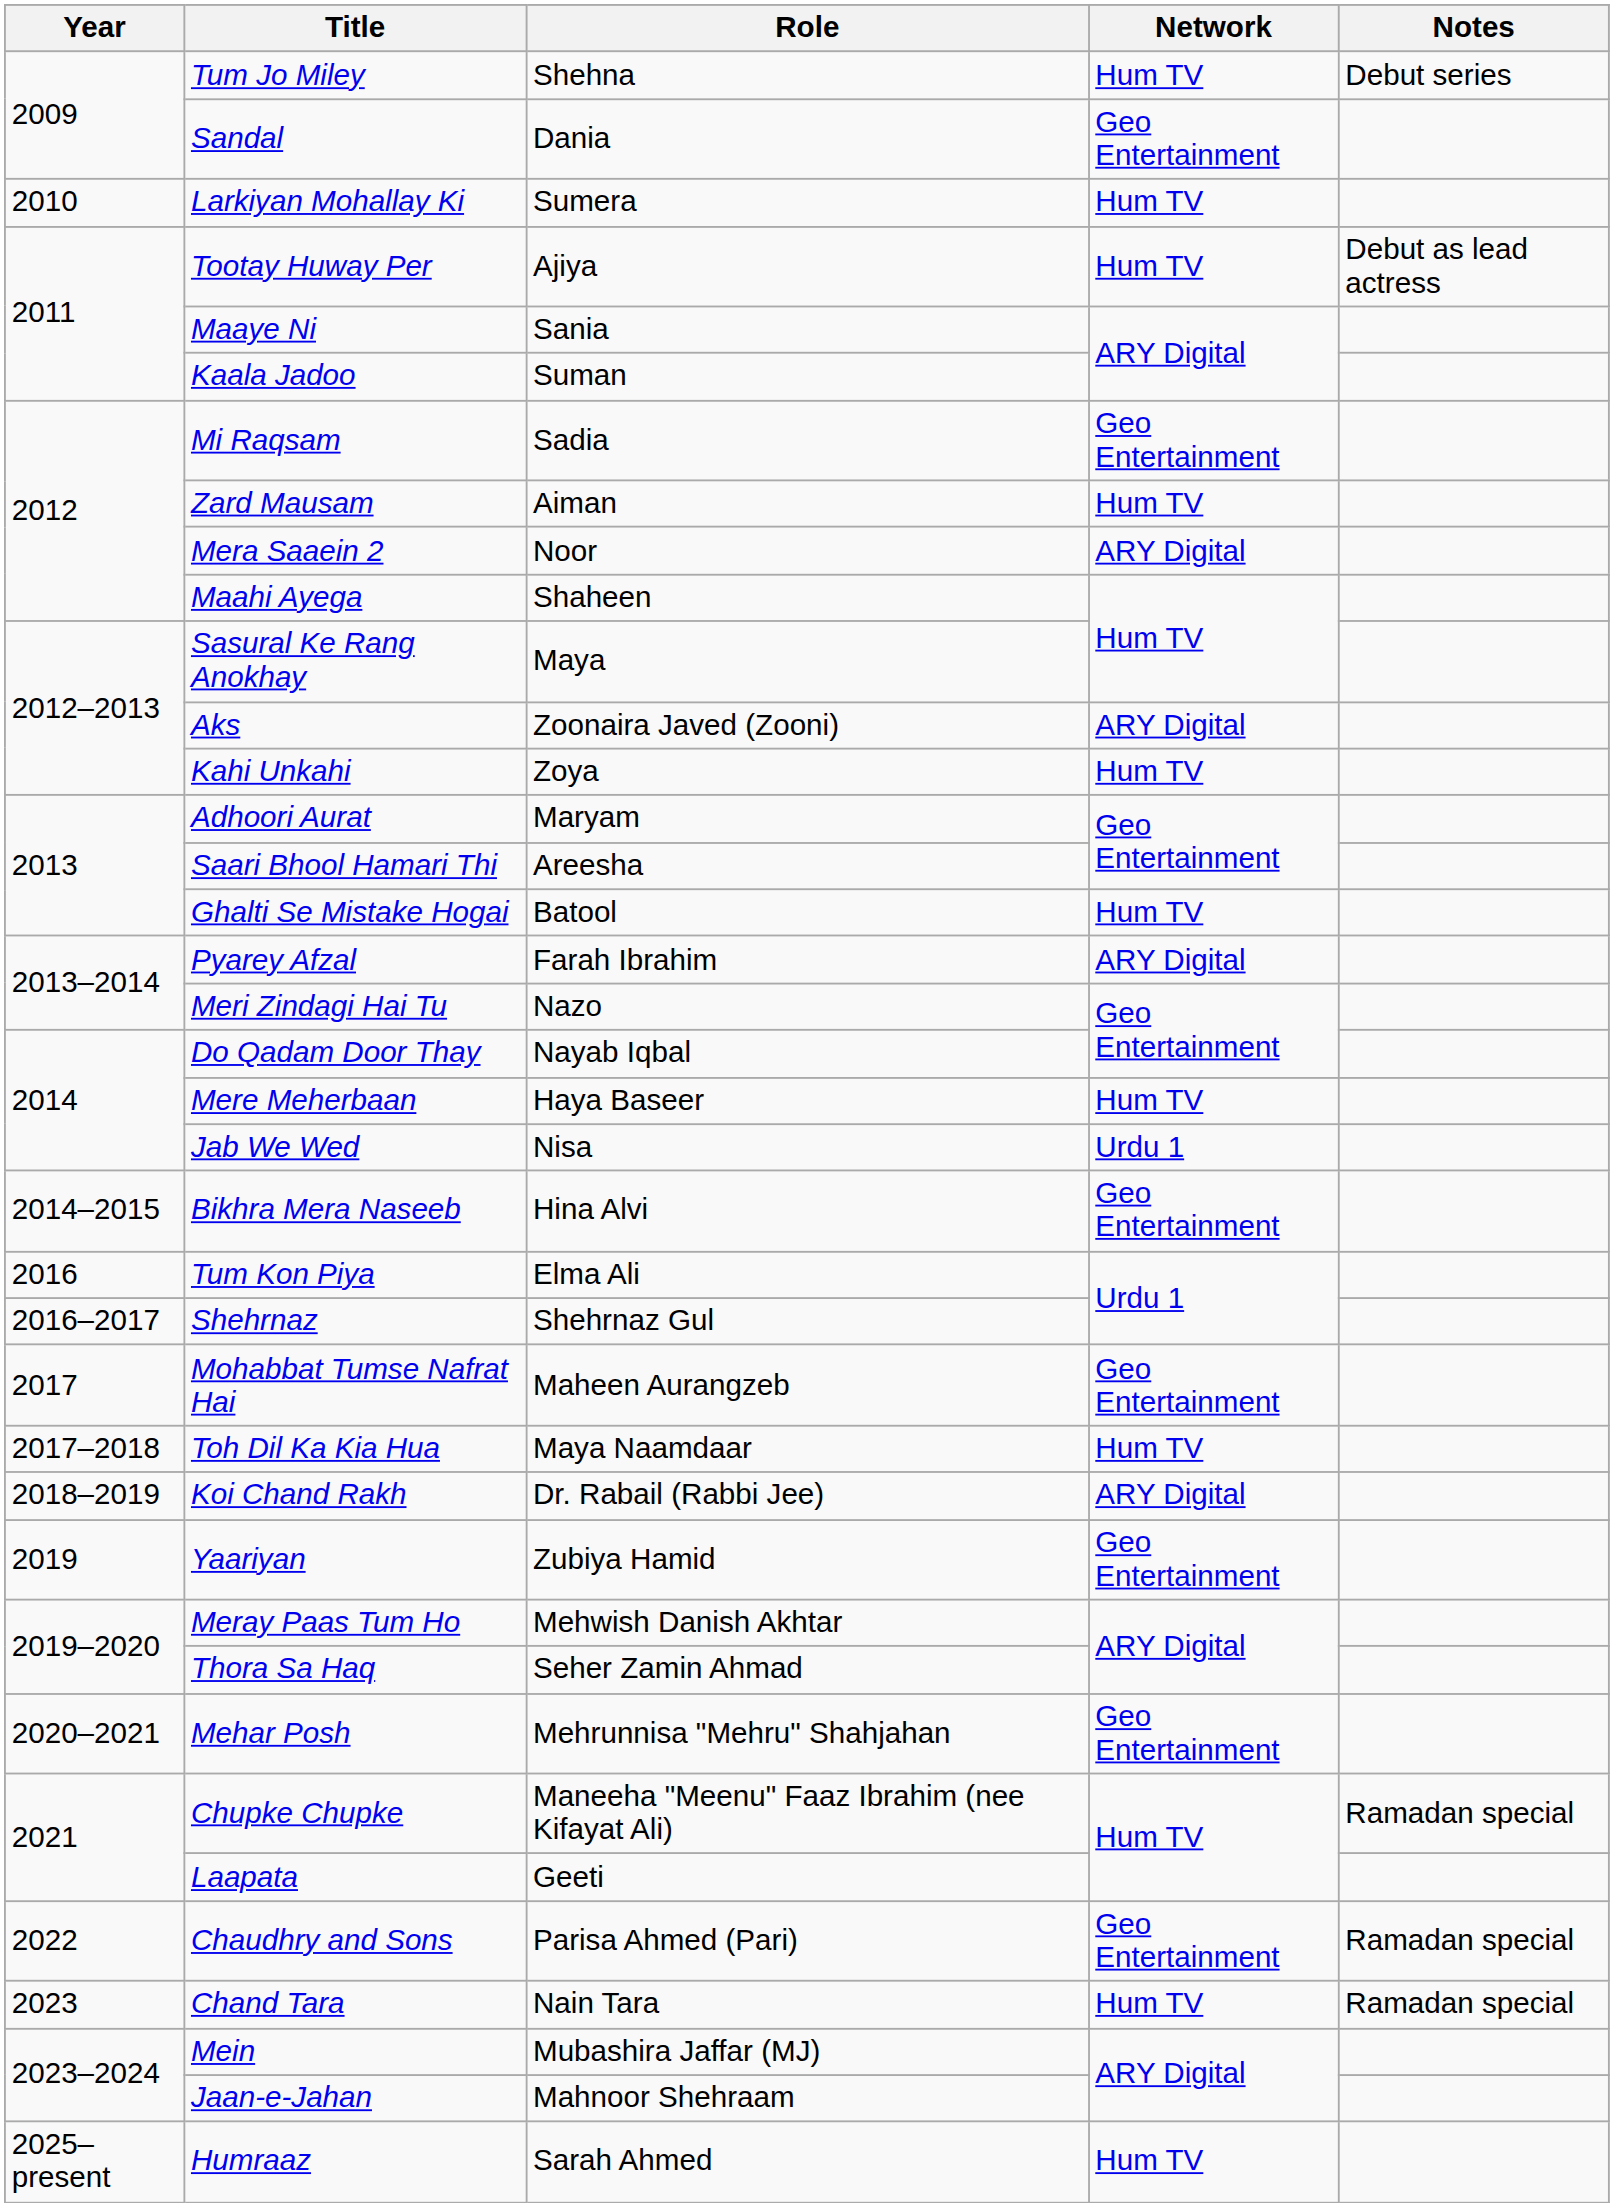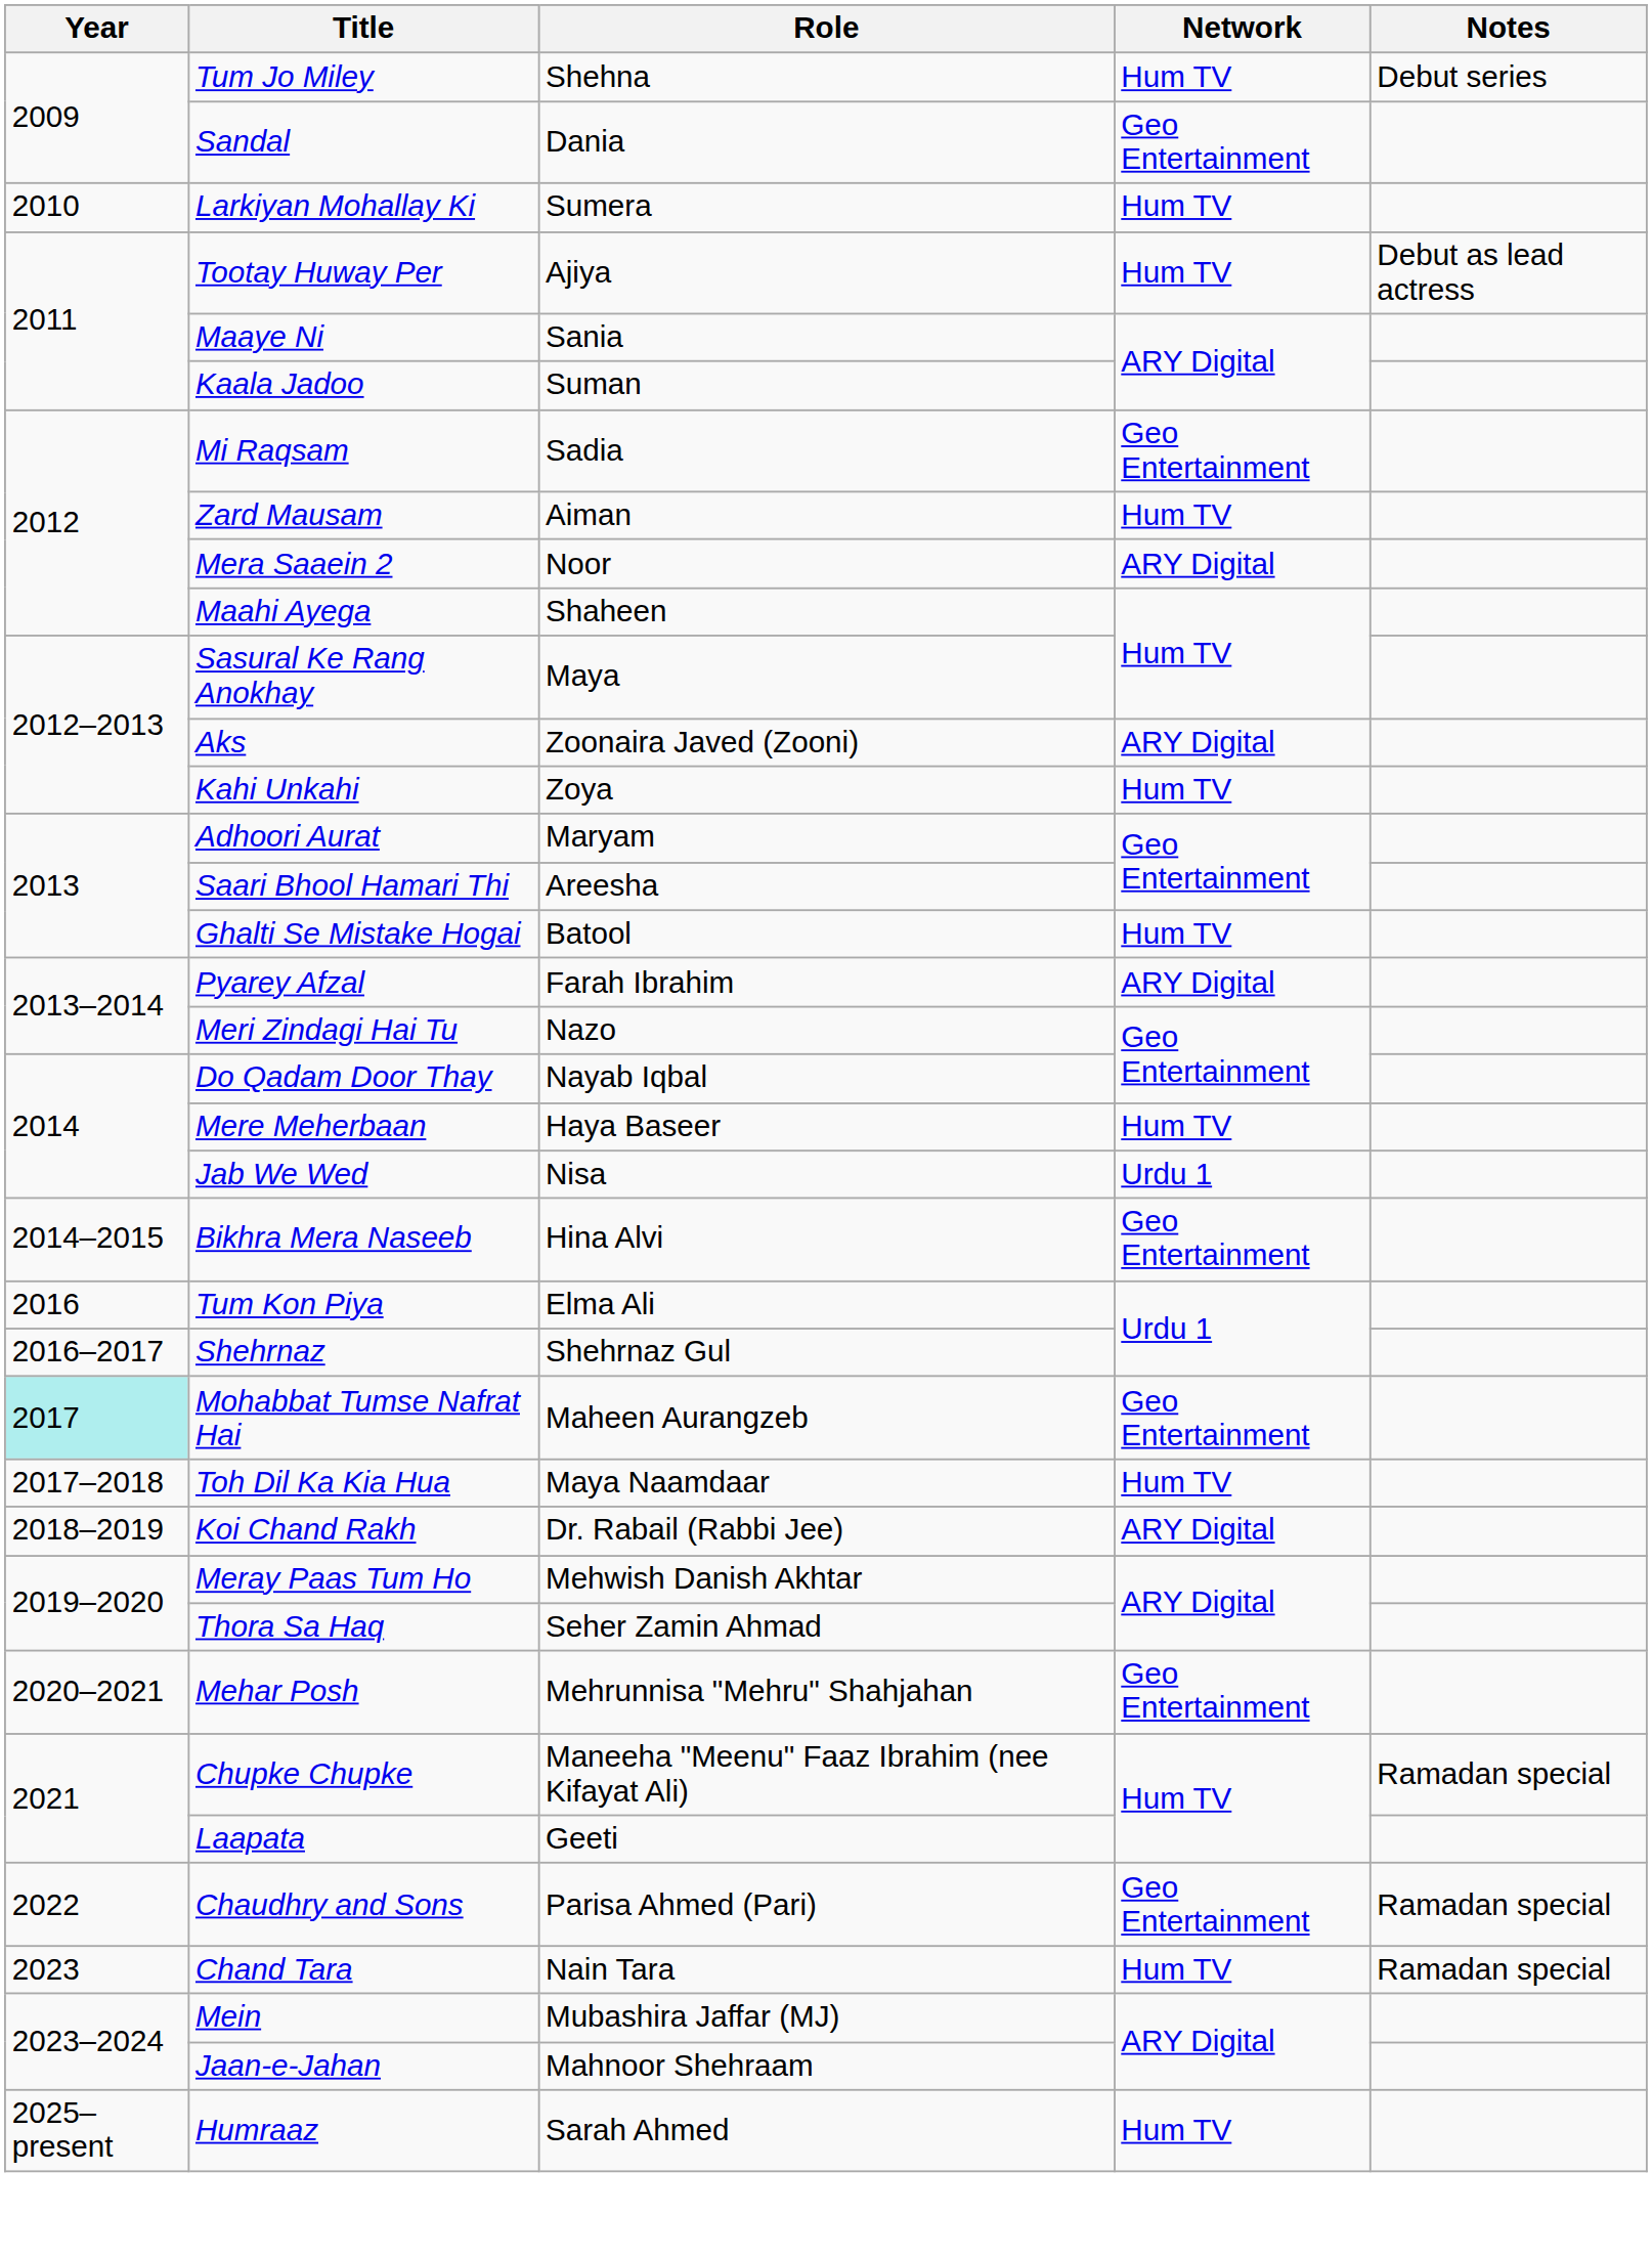 <table class="wikitable sortable plainrowheaders">
 <tr style="background:#ccc; text-align:center;">
 <th scope="col">Year</th>
 <th scope="col">Title</th>
 <th scope="col">Role</th>
 <th scope="col">Network</th>
 <th scope="col" class="unsortable">Notes</th>
 </tr>
 <tr>
 <td rowspan="2">2009</td>
 <td><em><a href='#'>Tum Jo Miley</a></em></td>
 <td>Shehna</td>
 <td><a href='#'>Hum TV</a></td>
 <td>Debut series</td>
 </tr>
 <tr>
 <td><em><a href='#'>Sandal</a></em></td>
 <td>Dania</td>
 <td><a href='#'>Geo Entertainment</a></td>
 <td></td>
 </tr>
 <tr>
 <td>2010</td>
 <td><em><a href='#'>Larkiyan Mohallay Ki</a></em></td>
 <td>Sumera</td>
 <td><a href='#'>Hum TV</a></td>
 <td></td>
 </tr>
 <tr>
 <td rowspan="3">2011</td>
 <td><em><a href='#'>Tootay Huway Per</a></em></td>
 <td>Ajiya</td>
 <td><a href='#'>Hum TV</a></td>
 <td>Debut as lead actress</td>
 </tr>
 <tr>
 <td><em><a href='#'>Maaye Ni</a></em></td>
 <td>Sania</td>
 <td rowspan="2"><a href='#'>ARY Digital</a></td>
 <td></td>
 </tr>
 <tr>
 <td><em><a href='#'>Kaala Jadoo</a></em></td>
 <td>Suman</td>
 <td></td>
 </tr>
 <tr>
 <td rowspan="4">2012</td>
 <td><em><a href='#'>Mi Raqsam</a></em></td>
 <td>Sadia</td>
 <td><a href='#'>Geo Entertainment</a></td>
 </tr>
 <tr>
 <td><em><a href='#'>Zard Mausam</a></em></td>
 <td>Aiman</td>
 <td><a href='#'>Hum TV</a></td>
 <td></td>
 </tr>
 <tr>
 <td><em><a href='#'>Mera Saaein 2</a></em></td>
 <td>Noor</td>
 <td><a href='#'>ARY Digital</a></td>
 </tr>
 <tr>
 <td><em><a href='#'>Maahi Ayega</a></em></td>
 <td>Shaheen</td>
 <td rowspan="2"><a href='#'>Hum TV</a></td>
 <td></td>
 </tr>
 <tr>
 <td rowspan="3">2012–2013</td>
 <td><em><a href='#'>Sasural Ke Rang Anokhay</a></em></td>
 <td>Maya</td>
 <td></td>
 </tr>
 <tr>
 <td><em><a href='#'>Aks</a></em></td>
 <td>Zoonaira Javed (Zooni)</td>
 <td><a href='#'>ARY Digital</a></td>
 <td></td>
 </tr>
 <tr>
 <td><em><a href='#'>Kahi Unkahi</a></em></td>
 <td>Zoya</td>
 <td><a href='#'>Hum TV</a></td>
 <td></td>
 </tr>
 <tr>
 <td rowspan="3">2013</td>
 <td><em><a href='#'>Adhoori Aurat</a></em></td>
 <td>Maryam</td>
 <td rowspan="2"><a href='#'>Geo Entertainment</a></td>
 <td></td>
 </tr>
 <tr>
 <td><em><a href='#'>Saari Bhool Hamari Thi</a></em></td>
 <td>Areesha</td>
 <td></td>
 </tr>
 <tr>
 <td><em><a href='#'>Ghalti Se Mistake Hogai</a></em></td>
 <td>Batool</td>
 <td><a href='#'>Hum TV</a></td>
 <td></td>
 </tr>
 <tr>
 <td rowspan="2">2013–2014</td>
 <td><em><a href='#'>Pyarey Afzal</a></em></td>
 <td>Farah Ibrahim</td>
 <td><a href='#'>ARY Digital</a></td>
 <td></td>
 </tr>
 <tr>
 <td><em><a href='#'>Meri Zindagi Hai Tu</a></em></td>
 <td>Nazo</td>
 <td rowspan="2"><a href='#'>Geo Entertainment</a></td>
 <td></td>
 </tr>
 <tr>
 <td rowspan="3">2014</td>
 <td><em><a href='#'>Do Qadam Door Thay</a></em></td>
 <td>Nayab Iqbal</td>
 <td></td>
 </tr>
 <tr>
 <td><em><a href='#'>Mere Meherbaan</a></em></td>
 <td>Haya Baseer</td>
 <td><a href='#'>Hum TV</a></td>
 <td></td>
 </tr>
 <tr>
 <td><em><a href='#'>Jab We Wed</a></em></td>
 <td>Nisa</td>
 <td><a href='#'>Urdu 1</a></td>
 <td></td>
 </tr>
 <tr>
 <td>2014–2015</td>
 <td><em><a href='#'>Bikhra Mera Naseeb</a></em></td>
 <td>Hina Alvi</td>
 <td><a href='#'>Geo Entertainment</a></td>
 <td></td>
 </tr>
 <tr>
 <td>2016</td>
 <td><em><a href='#'>Tum Kon Piya</a></em></td>
 <td>Elma Ali</td>
 <td rowspan="2"><a href='#'>Urdu 1</a></td>
 <td></td>
 </tr>
 <tr>
 <td>2016–2017</td>
 <td><em><a href='#'>Shehrnaz</a></em></td>
 <td>Shehrnaz Gul</td>
 <td></td>
 </tr>
 <tr>
-<td>2017</td>
+<td style="background: paleturquoise;">2017</td>
 <td><em><a href='#'>Mohabbat Tumse Nafrat Hai</a></em></td>
 <td>Maheen Aurangzeb</td>
 <td><a href='#'>Geo Entertainment</a></td>
 <td></td>
 </tr>
 <tr>
 <td>2017–2018</td>
 <td><em><a href='#'>Toh Dil Ka Kia Hua</a></em></td>
 <td>Maya Naamdaar</td>
 <td><a href='#'>Hum TV</a></td>
 <td></td>
 </tr>
 <tr>
 <td>2018–2019</td>
 <td><em><a href='#'>Koi Chand Rakh</a></em></td>
 <td>Dr. Rabail (Rabbi Jee)</td>
 <td><a href='#'>ARY Digital</a></td>
-<td></td>
-</tr>
-<tr>
-<td>2019</td>
-<td><em><a href='#'>Yaariyan</a></em></td>
-<td>Zubiya Hamid</td>
-<td><a href='#'>Geo Entertainment</a></td>
 <td></td>
 </tr>
 <tr>
 <td rowspan="2">2019–2020</td>
 <td><em><a href='#'>Meray Paas Tum Ho</a></em></td>
 <td>Mehwish Danish Akhtar</td>
 <td rowspan="2"><a href='#'>ARY Digital</a></td>
 </tr>
 <tr>
 <td><em><a href='#'>Thora Sa Haq</a></em></td>
 <td>Seher Zamin Ahmad</td>
 <td></td>
 </tr>
 <tr>
 <td>2020–2021</td>
 <td><em><a href='#'>Mehar Posh</a></em></td>
 <td>Mehrunnisa "Mehru" Shahjahan</td>
 <td><a href='#'>Geo Entertainment</a></td>
 <td></td>
 </tr>
 <tr>
 <td rowspan="2">2021</td>
 <td><em><a href='#'>Chupke Chupke</a></em></td>
 <td>Maneeha "Meenu" Faaz Ibrahim (nee Kifayat Ali)</td>
 <td rowspan="2"><a href='#'>Hum TV</a></td>
 <td>Ramadan special</td>
 </tr>
 <tr>
 <td><em><a href='#'>Laapata</a></em></td>
 <td>Geeti</td>
 <td></td>
 </tr>
 <tr>
 <td>2022</td>
 <td><em><a href='#'>Chaudhry and Sons</a></em></td>
 <td>Parisa Ahmed (Pari)</td>
 <td><a href='#'>Geo Entertainment</a></td>
 <td>Ramadan special</td>
 </tr>
 <tr>
 <td>2023</td>
 <td><em><a href='#'>Chand Tara</a></em></td>
 <td>Nain Tara</td>
 <td><a href='#'>Hum TV</a></td>
 <td>Ramadan special</td>
 </tr>
 <tr>
 <td rowspan="2">2023–2024</td>
 <td><em><a href='#'>Mein</a></em></td>
 <td>Mubashira Jaffar (MJ)</td>
 <td rowspan="2"><a href='#'>ARY Digital</a></td>
 <td></td>
 </tr>
 <tr>
 <td><em><a href='#'>Jaan-e-Jahan</a></em></td>
 <td>Mahnoor Shehraam</td>
 <td></td>
 </tr>
 <tr>
 <td>2025–present</td>
 <td><em><a href='#'>Humraaz</a></em></td>
 <td>Sarah Ahmed</td>
 <td><a href='#'>Hum TV</a></td>
 <td></td>
 </tr>
 </table>
